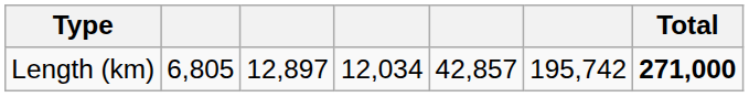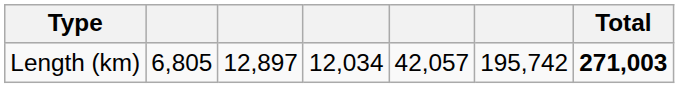 <table class="sortable wikitable" style="text-align:center;" style="font-size: 100%">
 <tr>
 <th>Type</th>
 <th></th>
 <th></th>
 <th></th>
 <th></th>
 <th></th>
 <th><strong>Total</strong></th>
 </tr>
 <tr>
 <td>Length (km)</td>
 <td>6,805</td>
 <td>12,897</td>
 <td>12,034</td>
-<td>42,857</td>
+<td>42,057</td>
 <td>195,742</td>
-<td><strong>271,000</strong></td>
+<td><strong>271,003</strong></td>
 </tr>
 </table>
